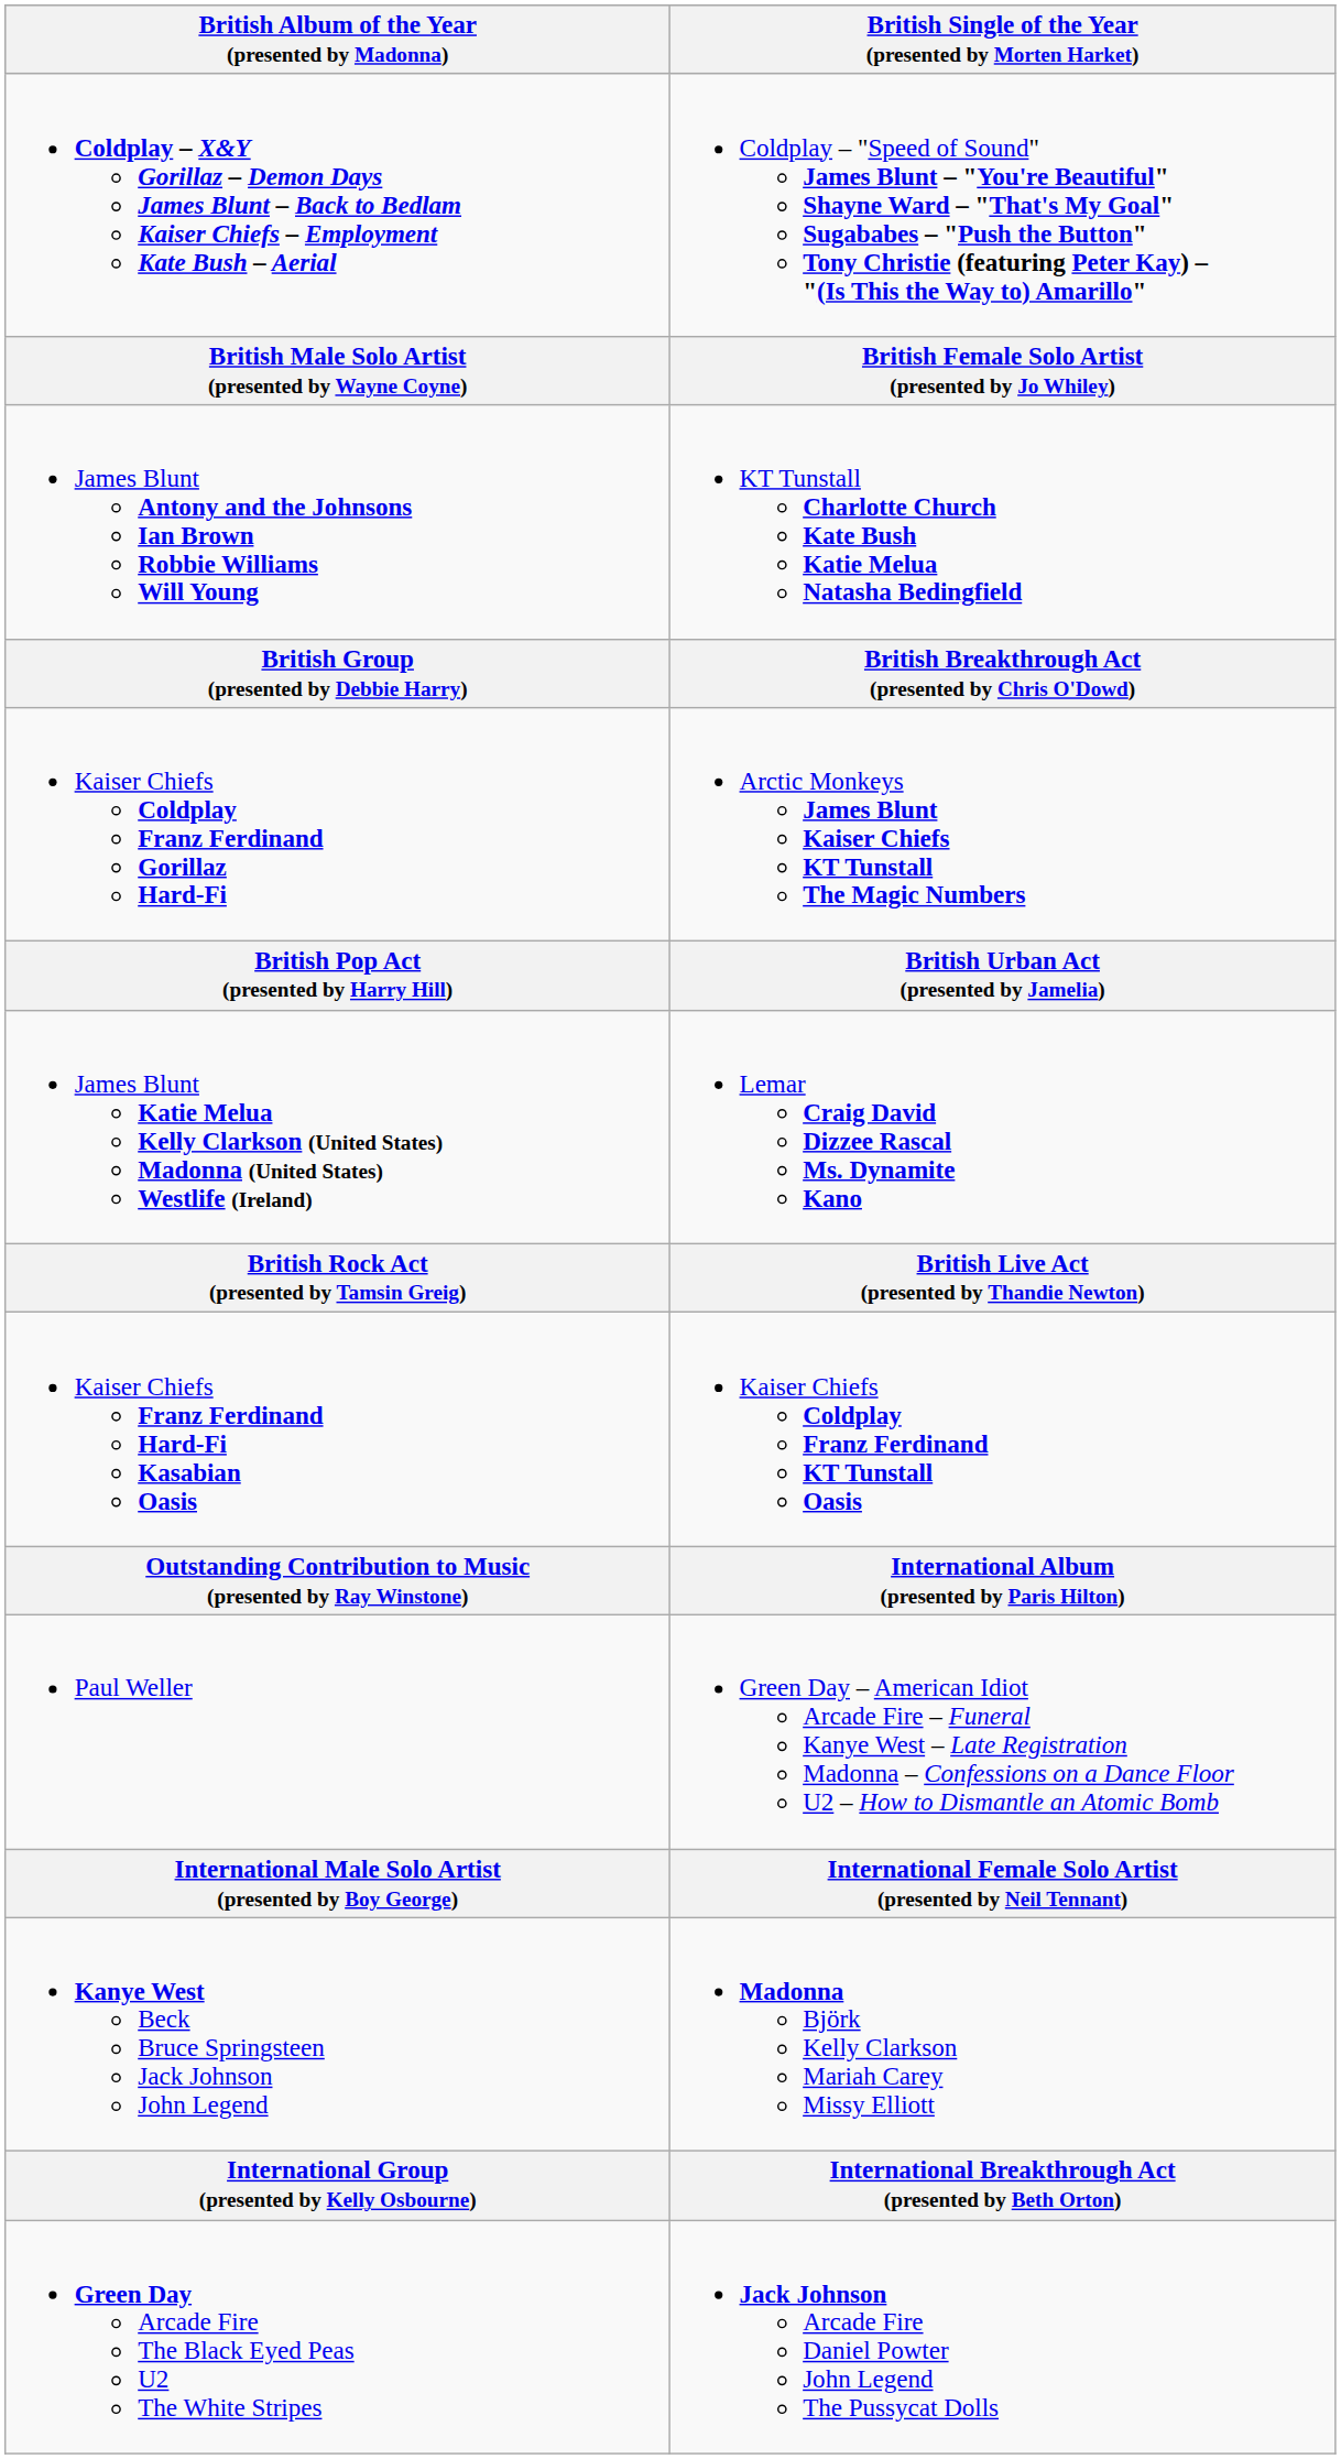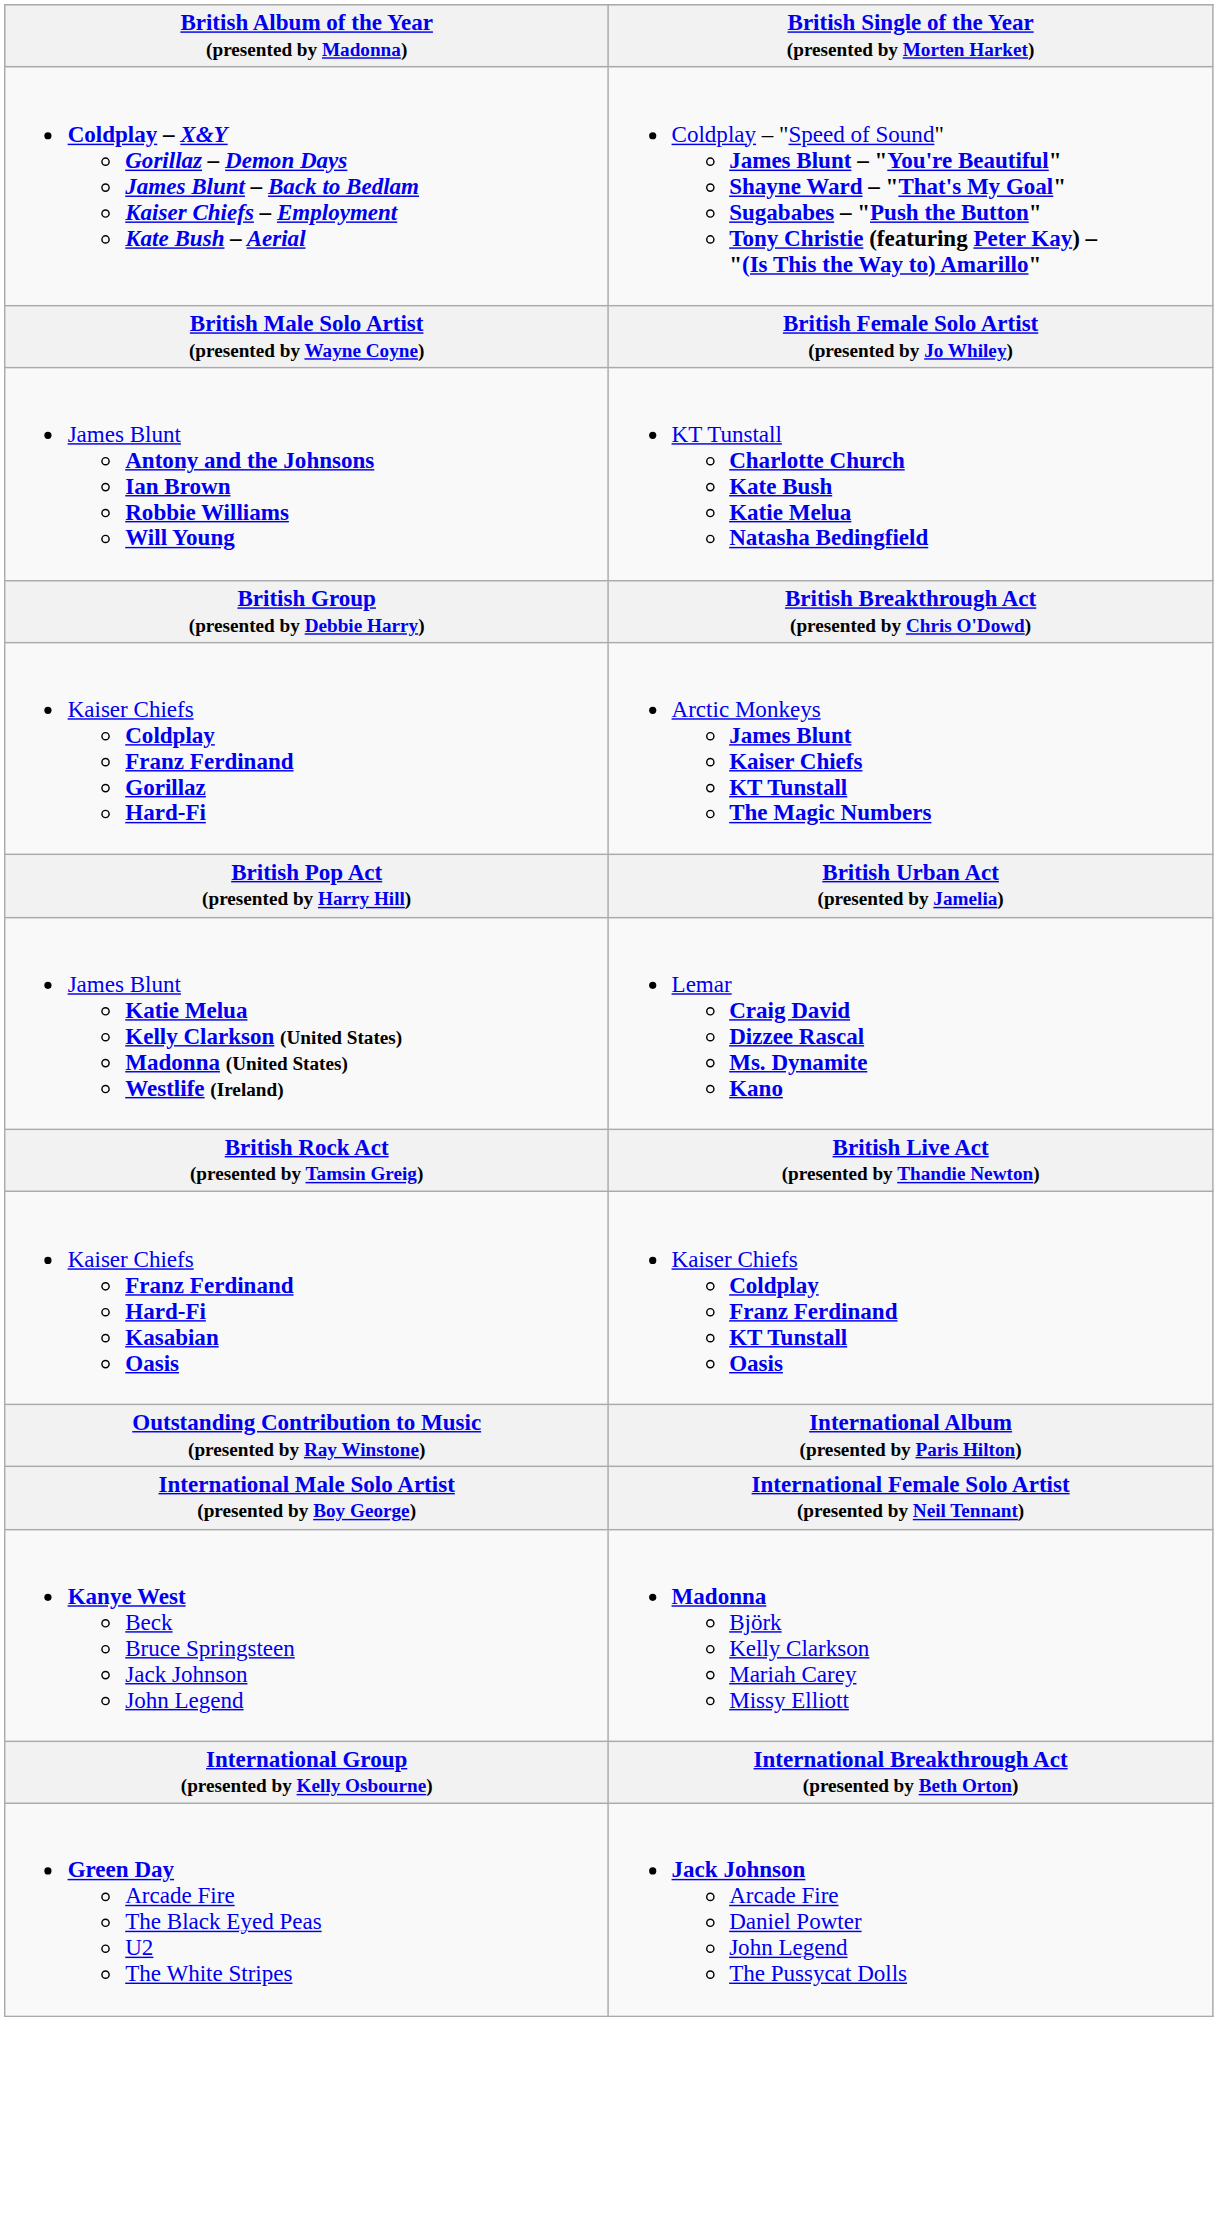 <table class="wikitable" style="width:95%">
 <tr bgcolor="#bebebe">
 <th width="50%"><a href='#'>British Album of the Year</a><br><small>(presented by <a href='#'>Madonna</a>)</small></th>
 <th width="50%"><a href='#'>British Single of the Year</a><br><small>(presented by <a href='#'>Morten Harket</a>)</small></th>
 </tr>
 <tr>
 <td valign="top"><br><ul><li><strong><a href='#'>Coldplay</a> – <em><a href='#'>X&Y</a><strong><em><ul><li><a href='#'>Gorillaz</a> – </em><a href='#'>Demon Days</a><em></li><li><a href='#'>James Blunt</a> – </em><a href='#'>Back to Bedlam</a><em></li><li><a href='#'>Kaiser Chiefs</a> – </em><a href='#'>Employment</a><em></li><li><a href='#'>Kate Bush</a> – </em><a href='#'>Aerial</a><em></li></ul></li></ul></td>
 <td valign="top"><br><ul><li></strong><a href='#'>Coldplay</a> – "<a href='#'>Speed of Sound</a>"<strong><ul><li><a href='#'>James Blunt</a> – "<a href='#'>You're Beautiful</a>"</li><li><a href='#'>Shayne Ward</a> – "<a href='#'>That's My Goal</a>"</li><li><a href='#'>Sugababes</a> – "<a href='#'>Push the Button</a>"</li><li><a href='#'>Tony Christie</a> (featuring <a href='#'>Peter Kay</a>) –<br>"<a href='#'>(Is This the Way to) Amarillo</a>"</li></ul></li></ul></td>
 </tr>
 <tr>
 <th width="50%"><a href='#'>British Male Solo Artist</a><br><small>(presented by <a href='#'>Wayne Coyne</a>)</small></th>
 <th width="50%"><a href='#'>British Female Solo Artist</a><br><small>(presented by <a href='#'>Jo Whiley</a>)</small></th>
 </tr>
 <tr>
 <td valign="top"><br><ul><li></strong><a href='#'>James Blunt</a><strong><ul><li><a href='#'>Antony and the Johnsons</a></li><li><a href='#'>Ian Brown</a></li><li><a href='#'>Robbie Williams</a></li><li><a href='#'>Will Young</a></li></ul></li></ul></td>
 <td valign="top"><br><ul><li></strong><a href='#'>KT Tunstall</a><strong><ul><li><a href='#'>Charlotte Church</a></li><li><a href='#'>Kate Bush</a></li><li><a href='#'>Katie Melua</a></li><li><a href='#'>Natasha Bedingfield</a></li></ul></li></ul></td>
 </tr>
 <tr>
 <th width="50%"><a href='#'>British Group</a><br><small>(presented by <a href='#'>Debbie Harry</a>)</small></th>
 <th width="50%"><a href='#'>British Breakthrough Act</a><br><small>(presented by <a href='#'>Chris O'Dowd</a>)</small></th>
 </tr>
 <tr>
 <td valign="top"><br><ul><li></strong><a href='#'>Kaiser Chiefs</a><strong><ul><li><a href='#'>Coldplay</a></li><li><a href='#'>Franz Ferdinand</a></li><li><a href='#'>Gorillaz</a></li><li><a href='#'>Hard-Fi</a></li></ul></li></ul></td>
 <td valign="top"><br><ul><li></strong><a href='#'>Arctic Monkeys</a><strong><ul><li><a href='#'>James Blunt</a></li><li><a href='#'>Kaiser Chiefs</a></li><li><a href='#'>KT Tunstall</a></li><li><a href='#'>The Magic Numbers</a></li></ul></li></ul></td>
 </tr>
 <tr>
 <th width="50%"><a href='#'>British Pop Act</a><br><small>(presented by <a href='#'>Harry Hill</a>)</small></th>
 <th width="50%"><a href='#'>British Urban Act</a><br><small>(presented by <a href='#'>Jamelia</a>)</small></th>
 </tr>
 <tr>
 <td valign="top"><br><ul><li></strong><a href='#'>James Blunt</a><strong><ul><li><a href='#'>Katie Melua</a></li><li><a href='#'>Kelly Clarkson</a> <small>(United States)</small></li><li><a href='#'>Madonna</a> <small>(United States)</small></li><li><a href='#'>Westlife</a> <small>(Ireland)</small></li></ul></li></ul></td>
 <td valign="top"><br><ul><li></strong><a href='#'>Lemar</a><strong><ul><li><a href='#'>Craig David</a></li><li><a href='#'>Dizzee Rascal</a></li><li><a href='#'>Ms. Dynamite</a></li><li><a href='#'>Kano</a></li></ul></li></ul></td>
 </tr>
 <tr>
 <th width="50%"><a href='#'>British Rock Act</a><br><small>(presented by <a href='#'>Tamsin Greig</a>)</small></th>
 <th width="50%"><a href='#'>British Live Act</a><br><small>(presented by <a href='#'>Thandie Newton</a>)</small></th>
 </tr>
 <tr>
 <td valign="top"><br><ul><li></strong><a href='#'>Kaiser Chiefs</a><strong><ul><li><a href='#'>Franz Ferdinand</a></li><li><a href='#'>Hard-Fi</a></li><li><a href='#'>Kasabian</a></li><li><a href='#'>Oasis</a></li></ul></li></ul></td>
 <td valign="top"><br><ul><li></strong><a href='#'>Kaiser Chiefs</a><strong><ul><li><a href='#'>Coldplay</a></li><li><a href='#'>Franz Ferdinand</a></li><li><a href='#'>KT Tunstall</a></li><li><a href='#'>Oasis</a></li></ul></li></ul></td>
 </tr>
 <tr>
 <th width="50%"><a href='#'>Outstanding Contribution to Music</a><br><small>(presented by <a href='#'>Ray Winstone</a>)</small></th>
 <th width="50%"><a href='#'>International Album</a><br><small>(presented by <a href='#'>Paris Hilton</a>)</small></th>
 </tr>
 <tr>
-<td valign="top"><br><ul><li></strong><a href='#'>Paul Weller</a><strong></li></ul></td>
-<td valign="top"><br><ul><li></strong><a href='#'>Green Day</a> – </em><a href='#'>American Idiot</a></em></strong><ul><li><a href='#'>Arcade Fire</a> – <em><a href='#'>Funeral</a></em></li><li><a href='#'>Kanye West</a> – <em><a href='#'>Late Registration</a></em></li><li><a href='#'>Madonna</a> – <em><a href='#'>Confessions on a Dance Floor</a></em></li><li><a href='#'>U2</a> – <em><a href='#'>How to Dismantle an Atomic Bomb</a></em></li></ul></li></ul></td>
-</tr>
-<tr>
 <th width="50%"><a href='#'>International Male Solo Artist</a><br><small>(presented by <a href='#'>Boy George</a>)</small></th>
 <th width="50%"><a href='#'>International Female Solo Artist</a><br><small>(presented by <a href='#'>Neil Tennant</a>)</small></th>
 </tr>
 <tr>
 <td valign="top"><br><ul><li><strong><a href='#'>Kanye West</a></strong><ul><li><a href='#'>Beck</a></li><li><a href='#'>Bruce Springsteen</a></li><li><a href='#'>Jack Johnson</a></li><li><a href='#'>John Legend</a></li></ul></li></ul></td>
 <td valign="top"><br><ul><li><strong><a href='#'>Madonna</a></strong><ul><li><a href='#'>Björk</a></li><li><a href='#'>Kelly Clarkson</a></li><li><a href='#'>Mariah Carey</a></li><li><a href='#'>Missy Elliott</a></li></ul></li></ul></td>
 </tr>
 <tr>
 <th width="50%"><a href='#'>International Group</a><br><small>(presented by <a href='#'>Kelly Osbourne</a>)</small></th>
 <th width="50%"><a href='#'>International Breakthrough Act</a><br><small>(presented by <a href='#'>Beth Orton</a>)</small></th>
 </tr>
 <tr>
 <td valign="top"><br><ul><li><strong><a href='#'>Green Day</a></strong><ul><li><a href='#'>Arcade Fire</a></li><li><a href='#'>The Black Eyed Peas</a></li><li><a href='#'>U2</a></li><li><a href='#'>The White Stripes</a></li></ul></li></ul></td>
 <td valign="top"><br><ul><li><strong><a href='#'>Jack Johnson</a></strong><ul><li><a href='#'>Arcade Fire</a></li><li><a href='#'>Daniel Powter</a></li><li><a href='#'>John Legend</a></li><li><a href='#'>The Pussycat Dolls</a></li></ul></li></ul></td>
 </tr>
 </table>
